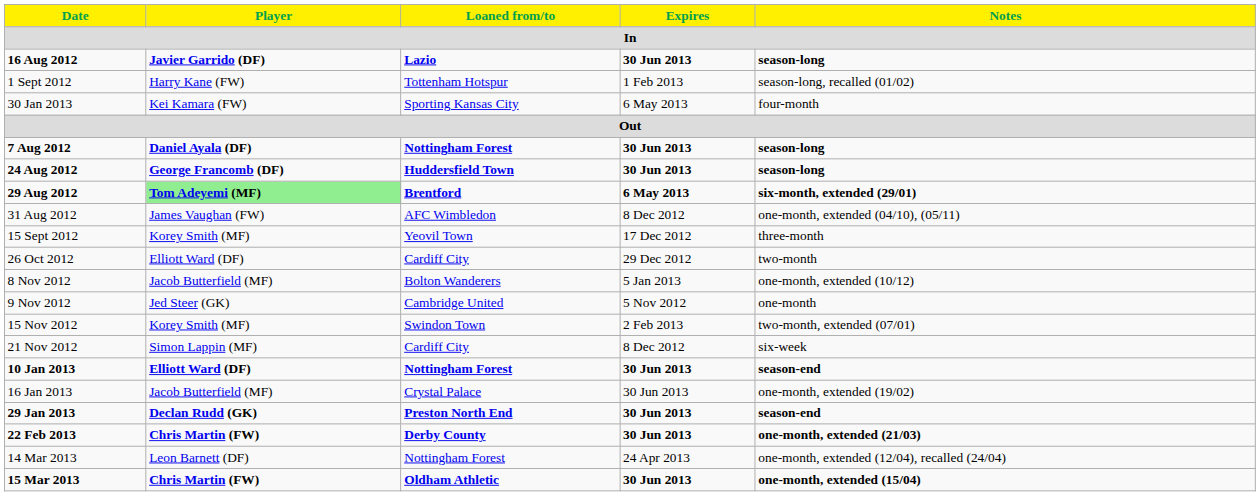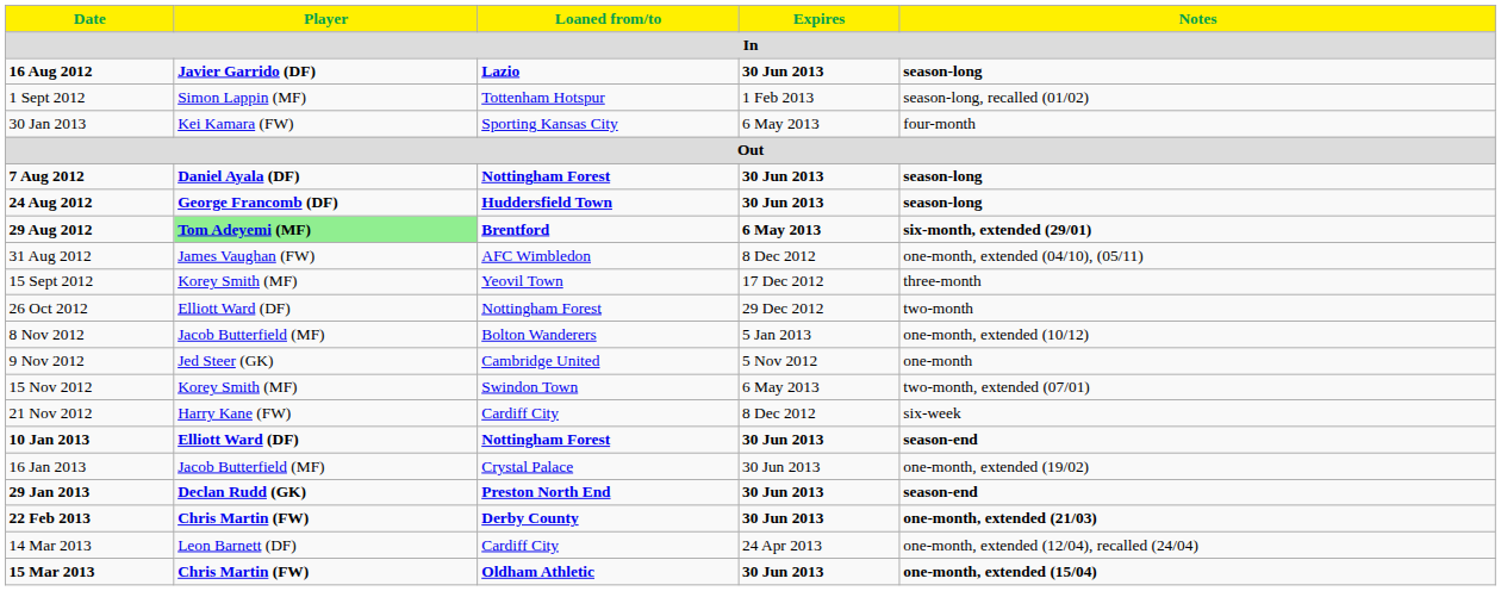 <table class="wikitable"  style="font-size:90%; width:85%;">
 <tr>
 <th style="background:#fff000; color:#00a050;">Date</th>
 <th style="background:#fff000; color:#00a050;">Player</th>
 <th style="background:#fff000; color:#00a050;">Loaned from/to</th>
 <th style="background:#fff000; color:#00a050;">Expires</th>
 <th style="background:#fff000; color:#00a050; width:40%">Notes</th>
 </tr>
 <tr>
 <th colspan="6"  style="background:#dcdcdc; text-align:center;">In</th>
 </tr>
 <tr style="font-weight:bold;">
 <td>16 Aug 2012</td>
 <td> <a href='#'>Javier Garrido</a> (DF)</td>
 <td> <a href='#'>Lazio</a></td>
 <td>30 Jun 2013</td>
 <td>season-long</td>
 </tr>
 <tr>
 <td>1 Sept 2012</td>
-<td> <a href='#'>Harry Kane</a> (FW)</td>
+<td> <a href='#'>Simon Lappin</a> (MF)</td>
 <td><a href='#'>Tottenham Hotspur</a></td>
 <td>1 Feb 2013</td>
 <td>season-long, recalled (01/02)</td>
 </tr>
 <tr>
 <td>30 Jan 2013</td>
 <td> <a href='#'>Kei Kamara</a> (FW)</td>
 <td> <a href='#'>Sporting Kansas City</a></td>
 <td>6 May 2013</td>
 <td>four-month</td>
 </tr>
 <tr>
 <th colspan="6"  style="background:#dcdcdc; text-align:center;">Out</th>
 </tr>
 <tr style="font-weight:bold;">
 <td>7 Aug 2012</td>
 <td> <a href='#'>Daniel Ayala</a> (DF)</td>
 <td><a href='#'>Nottingham Forest</a></td>
 <td>30 Jun 2013</td>
 <td>season-long</td>
 </tr>
 <tr style="font-weight:bold;">
 <td>24 Aug 2012</td>
 <td> <a href='#'>George Francomb</a> (DF)</td>
 <td><a href='#'>Huddersfield Town</a></td>
 <td>30 Jun 2013</td>
 <td>season-long</td>
 </tr>
 <tr style="font-weight:bold;">
 <td>29 Aug 2012</td>
 <td style="background: lightgreen;"> <a href='#'>Tom Adeyemi</a> (MF)</td>
 <td><a href='#'>Brentford</a></td>
 <td>6 May 2013</td>
 <td>six-month, extended (29/01)</td>
 </tr>
 <tr>
 <td>31 Aug 2012</td>
 <td> <a href='#'>James Vaughan</a> (FW)</td>
 <td><a href='#'>AFC Wimbledon</a></td>
 <td>8 Dec 2012</td>
 <td>one-month, extended (04/10), (05/11)</td>
 </tr>
 <tr>
 <td>15 Sept 2012</td>
 <td> <a href='#'>Korey Smith</a> (MF)</td>
 <td><a href='#'>Yeovil Town</a></td>
 <td>17 Dec 2012</td>
 <td>three-month</td>
 </tr>
 <tr>
 <td>26 Oct 2012</td>
 <td> <a href='#'>Elliott Ward</a> (DF)</td>
-<td><a href='#'>Cardiff City</a></td>
+<td><a href='#'>Nottingham Forest</a></td>
 <td>29 Dec 2012</td>
 <td>two-month</td>
 </tr>
 <tr>
 <td>8 Nov 2012</td>
 <td> <a href='#'>Jacob Butterfield</a> (MF)</td>
 <td><a href='#'>Bolton Wanderers</a></td>
 <td>5 Jan 2013</td>
 <td>one-month, extended (10/12)</td>
 </tr>
 <tr>
 <td>9 Nov 2012</td>
 <td> <a href='#'>Jed Steer</a> (GK)</td>
 <td><a href='#'>Cambridge United</a></td>
 <td>5 Nov 2012</td>
 <td>one-month</td>
 </tr>
 <tr>
 <td>15 Nov 2012</td>
 <td> <a href='#'>Korey Smith</a> (MF)</td>
 <td><a href='#'>Swindon Town</a></td>
-<td>2 Feb 2013</td>
+<td>6 May 2013</td>
 <td>two-month, extended (07/01)</td>
 </tr>
 <tr>
 <td>21 Nov 2012</td>
-<td> <a href='#'>Simon Lappin</a> (MF)</td>
+<td> <a href='#'>Harry Kane</a> (FW)</td>
 <td><a href='#'>Cardiff City</a></td>
 <td>8 Dec 2012</td>
 <td>six-week</td>
 </tr>
 <tr style="font-weight:bold;">
 <td>10 Jan 2013</td>
 <td> <a href='#'>Elliott Ward</a> (DF)</td>
 <td><a href='#'>Nottingham Forest</a></td>
 <td>30 Jun 2013</td>
 <td>season-end</td>
 </tr>
 <tr>
 <td>16 Jan 2013</td>
 <td> <a href='#'>Jacob Butterfield</a> (MF)</td>
 <td><a href='#'>Crystal Palace</a></td>
 <td>30 Jun 2013</td>
 <td>one-month, extended (19/02)</td>
 </tr>
 <tr style="font-weight:bold;">
 <td>29 Jan 2013</td>
 <td> <a href='#'>Declan Rudd</a> (GK)</td>
 <td><a href='#'>Preston North End</a></td>
 <td>30 Jun 2013</td>
 <td>season-end</td>
 </tr>
 <tr style="font-weight:bold;">
 <td>22 Feb 2013</td>
 <td> <a href='#'>Chris Martin</a> (FW)</td>
 <td><a href='#'>Derby County</a></td>
 <td>30 Jun 2013</td>
 <td>one-month, extended (21/03)</td>
 </tr>
 <tr>
 <td>14 Mar 2013</td>
 <td> <a href='#'>Leon Barnett</a> (DF)</td>
-<td><a href='#'>Nottingham Forest</a></td>
+<td><a href='#'>Cardiff City</a></td>
 <td>24 Apr 2013</td>
 <td>one-month, extended (12/04), recalled (24/04)</td>
 </tr>
 <tr style="font-weight:bold;">
 <td>15 Mar 2013</td>
 <td> <a href='#'>Chris Martin</a> (FW)</td>
 <td><a href='#'>Oldham Athletic</a></td>
 <td>30 Jun 2013</td>
 <td>one-month, extended (15/04)</td>
 </tr>
 </table>
